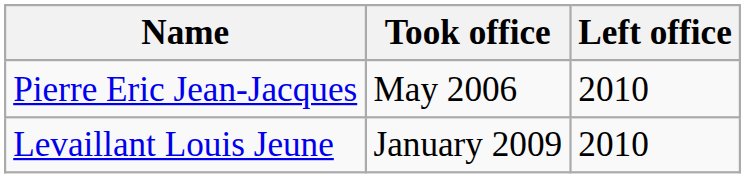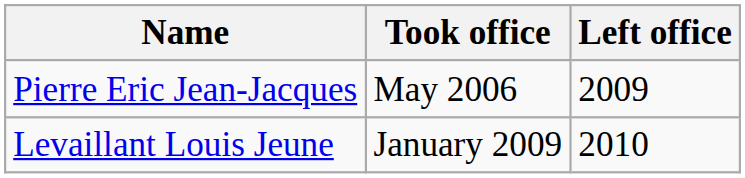 <table class="wikitable">
 <tr>
 <th>Name</th>
 <th>Took office</th>
 <th>Left office</th>
 </tr>
 <tr>
 <td><a href='#'>Pierre Eric Jean-Jacques</a></td>
 <td>May 2006</td>
-<td>2010</td>
+<td>2009</td>
 </tr>
 <tr>
 <td><a href='#'>Levaillant Louis Jeune</a></td>
 <td>January 2009</td>
 <td>2010</td>
 </tr>
 </table>
